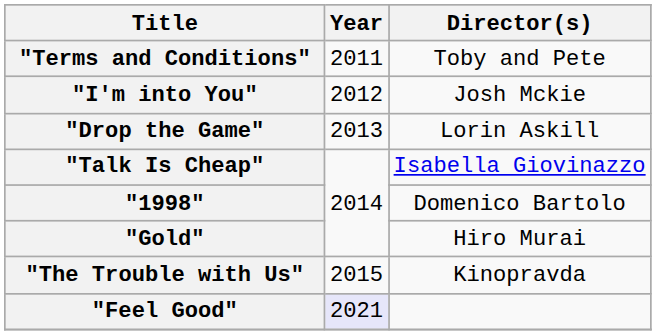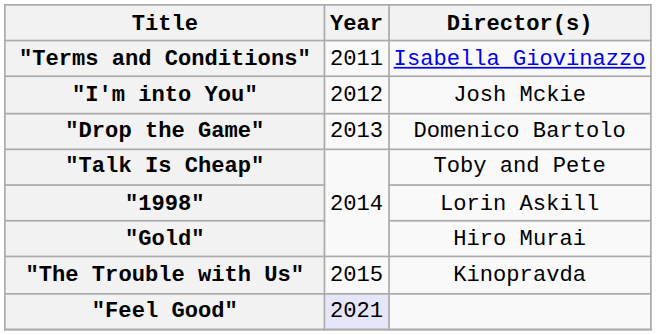 <table class="wikitable plainrowheaders" style="text-align:center;">
 <tr>
 <th scope="col" style="width:14em;">Title</th>
 <th scope="col">Year</th>
 <th scope="col">Director(s)</th>
 </tr>
 <tr>
 <th scope="row">"Terms and Conditions"</th>
 <td>2011</td>
-<td>Toby and Pete</td>
+<td><a href='#'>Isabella Giovinazzo</a></td>
 </tr>
 <tr>
 <th scope="row">"I'm into You"</th>
 <td>2012</td>
 <td>Josh Mckie</td>
 </tr>
 <tr>
 <th scope="row">"Drop the Game"<br></th>
 <td>2013</td>
-<td>Lorin Askill</td>
+<td>Domenico Bartolo</td>
 </tr>
 <tr>
 <th scope="row">"Talk Is Cheap"</th>
 <td rowspan="3">2014</td>
-<td><a href='#'>Isabella Giovinazzo</a></td>
+<td>Toby and Pete</td>
 </tr>
 <tr>
 <th scope="row">"1998"</th>
-<td>Domenico Bartolo</td>
+<td>Lorin Askill</td>
 </tr>
 <tr>
 <th scope="row">"Gold"</th>
 <td>Hiro Murai</td>
 </tr>
 <tr>
 <th scope="row">"The Trouble with Us"<br></th>
 <td>2015</td>
 <td>Kinopravda</td>
 </tr>
 <tr>
 <th scope="row">"Feel Good"</th>
 <td style="background: lavender;">2021</td>
 <td></td>
 </tr>
 <tr>
 </tr>
 </table>
